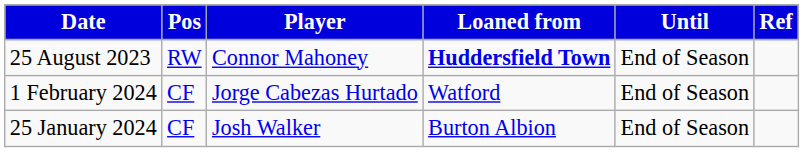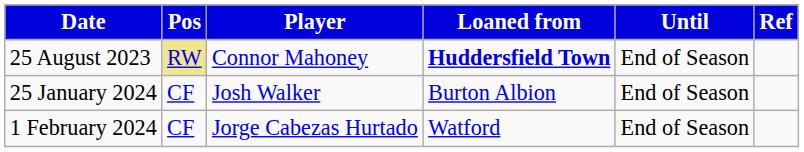 <table class="wikitable plainrowheaders sortable">
 <tr>
 <th style="background:#0000dd;color:#fff;">Date</th>
 <th style="background:#0000dd;color:#fff;">Pos</th>
 <th style="background:#0000dd;color:#fff;">Player</th>
 <th style="background:#0000dd;color:#fff;">Loaned from</th>
 <th style="background:#0000dd;color:#fff;">Until</th>
 <th style="background:#0000dd;color:#fff;">Ref</th>
 </tr>
 <tr>
 <td>25 August 2023</td>
-<td><a href='#'>RW</a></td>
+<td style="background: khaki;"><a href='#'>RW</a></td>
 <td> <a href='#'>Connor Mahoney</a></td>
 <td><strong> <a href='#'>Huddersfield Town</a></strong></td>
+<td>End of Season</td>
+<td></td>
+</tr>
+<tr>
+<td>25 January 2024</td>
+<td><a href='#'>CF</a></td>
+<td> <a href='#'>Josh Walker</a></td>
+<td> <a href='#'>Burton Albion</a></td>
 <td>End of Season</td>
 <td></td>
 </tr>
 <tr>
 <td>1 February 2024</td>
 <td><a href='#'>CF</a></td>
 <td> <a href='#'>Jorge Cabezas Hurtado</a></td>
 <td> <a href='#'>Watford</a></td>
 <td>End of Season</td>
 <td></td>
 </tr>
-<tr>
-<td>25 January 2024</td>
-<td><a href='#'>CF</a></td>
-<td> <a href='#'>Josh Walker</a></td>
-<td> <a href='#'>Burton Albion</a></td>
-<td>End of Season</td>
-<td></td>
-</tr>
 </table>
